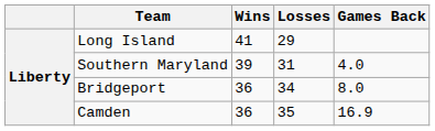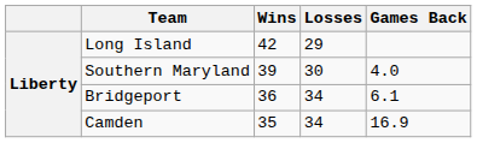 <table class="wikitable">
 <tr>
 <th></th>
 <th>Team</th>
 <th>Wins</th>
 <th>Losses</th>
 <th>Games Back</th>
 </tr>
 <tr>
 <th rowspan="4">Liberty</th>
 <td>Long Island</td>
-<td>41</td>
+<td>42</td>
 <td>29</td>
 <td> </td>
 </tr>
 <tr>
 <td>Southern Maryland</td>
 <td>39</td>
-<td>31</td>
+<td>30</td>
 <td>4.0</td>
 </tr>
 <tr>
 <td>Bridgeport</td>
 <td>36</td>
 <td>34</td>
-<td>8.0</td>
+<td>6.1</td>
 </tr>
 <tr>
 <td>Camden</td>
-<td>36</td>
 <td>35</td>
+<td>34</td>
 <td>16.9</td>
 </tr>
 </table>
